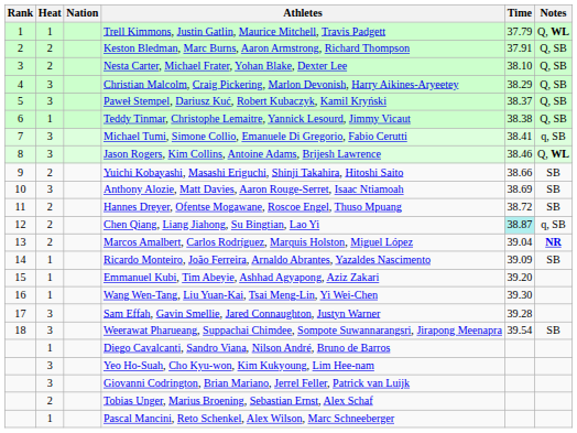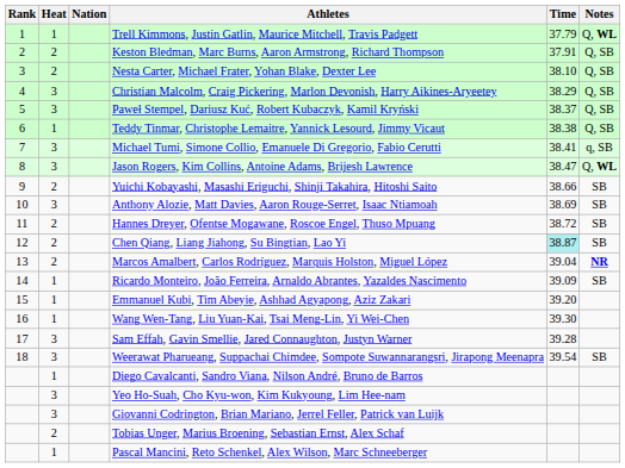 <table class="wikitable sortable" style="text-align:center">
 <tr>
 <th>Rank</th>
 <th>Heat</th>
 <th>Nation</th>
 <th>Athletes</th>
 <th>Time</th>
 <th>Notes</th>
 </tr>
 <tr bgcolor=ccffcc>
 <td>1</td>
 <td>1</td>
 <td align=left></td>
 <td align=left><a href='#'>Trell Kimmons</a>, <a href='#'>Justin Gatlin</a>, <a href='#'>Maurice Mitchell</a>, <a href='#'>Travis Padgett</a></td>
 <td>37.79</td>
 <td>Q, <strong>WL</strong></td>
 </tr>
 <tr bgcolor=ccffcc>
 <td>2</td>
 <td>2</td>
 <td align=left></td>
 <td align=left><a href='#'>Keston Bledman</a>, <a href='#'>Marc Burns</a>, <a href='#'>Aaron Armstrong</a>, <a href='#'>Richard Thompson</a></td>
 <td>37.91</td>
 <td>Q, SB</td>
 </tr>
 <tr bgcolor=ccffcc>
 <td>3</td>
 <td>2</td>
 <td align=left></td>
 <td align=left><a href='#'>Nesta Carter</a>, <a href='#'>Michael Frater</a>, <a href='#'>Yohan Blake</a>, <a href='#'>Dexter Lee</a></td>
 <td>38.10</td>
 <td>Q, SB</td>
 </tr>
 <tr bgcolor=ccffcc>
 <td>4</td>
 <td>3</td>
 <td align=left></td>
 <td align=left><a href='#'>Christian Malcolm</a>, <a href='#'>Craig Pickering</a>, <a href='#'>Marlon Devonish</a>, <a href='#'>Harry Aikines-Aryeetey</a></td>
 <td>38.29</td>
 <td>Q, SB</td>
 </tr>
 <tr bgcolor=ccffcc>
 <td>5</td>
 <td>3</td>
 <td align=left></td>
 <td align=left><a href='#'>Paweł Stempel</a>, <a href='#'>Dariusz Kuć</a>, <a href='#'>Robert Kubaczyk</a>, <a href='#'>Kamil Kryński</a></td>
 <td>38.37</td>
 <td>Q, SB</td>
 </tr>
 <tr bgcolor=ccffcc>
 <td>6</td>
 <td>1</td>
 <td align=left></td>
 <td align=left><a href='#'>Teddy Tinmar</a>, <a href='#'>Christophe Lemaitre</a>, <a href='#'>Yannick Lesourd</a>, <a href='#'>Jimmy Vicaut</a></td>
 <td>38.38</td>
 <td>Q, SB</td>
 </tr>
 <tr bgcolor=ddffdd>
 <td>7</td>
 <td>3</td>
 <td align=left></td>
 <td align=left><a href='#'>Michael Tumi</a>, <a href='#'>Simone Collio</a>, <a href='#'>Emanuele Di Gregorio</a>, <a href='#'>Fabio Cerutti</a></td>
 <td>38.41</td>
 <td>q, SB</td>
 </tr>
 <tr bgcolor=ddffdd>
 <td>8</td>
 <td>3</td>
 <td align=left></td>
 <td align=left><a href='#'>Jason Rogers</a>, <a href='#'>Kim Collins</a>, <a href='#'>Antoine Adams</a>, <a href='#'>Brijesh Lawrence</a></td>
-<td>38.46</td>
+<td>38.47</td>
 <td>Q, <strong>WL</strong></td>
 </tr>
 <tr>
 <td>9</td>
 <td>2</td>
 <td align=left></td>
 <td align=left><a href='#'>Yuichi Kobayashi</a>, <a href='#'>Masashi Eriguchi</a>, <a href='#'>Shinji Takahira</a>, <a href='#'>Hitoshi Saito</a></td>
 <td>38.66</td>
 <td>SB</td>
 </tr>
 <tr>
 <td>10</td>
 <td>3</td>
 <td align=left></td>
 <td align=left><a href='#'>Anthony Alozie</a>, <a href='#'>Matt Davies</a>, <a href='#'>Aaron Rouge-Serret</a>, <a href='#'>Isaac Ntiamoah</a></td>
 <td>38.69</td>
 <td>SB</td>
 </tr>
 <tr>
 <td>11</td>
 <td>2</td>
 <td align=left></td>
 <td align=left><a href='#'>Hannes Dreyer</a>, <a href='#'>Ofentse Mogawane</a>, <a href='#'>Roscoe Engel</a>, <a href='#'>Thuso Mpuang</a></td>
 <td>38.72</td>
 <td>SB</td>
 </tr>
 <tr>
 <td>12</td>
 <td>2</td>
 <td align=left></td>
 <td align=left><a href='#'>Chen Qiang</a>, <a href='#'>Liang Jiahong</a>, <a href='#'>Su Bingtian</a>, <a href='#'>Lao Yi</a></td>
 <td style="background: paleturquoise;">38.87</td>
-<td>q, SB</td>
+<td>SB</td>
 </tr>
 <tr>
 <td>13</td>
 <td>2</td>
 <td align=left></td>
 <td align=left><a href='#'>Marcos Amalbert</a>, <a href='#'>Carlos Rodríguez</a>, <a href='#'>Marquis Holston</a>, <a href='#'>Miguel López</a></td>
 <td>39.04</td>
 <td><strong><a href='#'>NR</a></strong></td>
 </tr>
 <tr>
 <td>14</td>
 <td>1</td>
 <td align=left></td>
 <td align=left><a href='#'>Ricardo Monteiro</a>, <a href='#'>João Ferreira</a>, <a href='#'>Arnaldo Abrantes</a>, <a href='#'>Yazaldes Nascimento</a></td>
 <td>39.09</td>
 <td>SB</td>
 </tr>
 <tr>
 <td>15</td>
 <td>1</td>
 <td align=left></td>
 <td align=left><a href='#'>Emmanuel Kubi</a>, <a href='#'>Tim Abeyie</a>, <a href='#'>Ashhad Agyapong</a>, <a href='#'>Aziz Zakari</a></td>
 <td>39.20</td>
 <td></td>
 </tr>
 <tr>
 <td>16</td>
 <td>1</td>
 <td align=left></td>
 <td align=left><a href='#'>Wang Wen-Tang</a>, <a href='#'>Liu Yuan-Kai</a>, <a href='#'>Tsai Meng-Lin</a>, <a href='#'>Yi Wei-Chen</a></td>
 <td>39.30</td>
 <td></td>
 </tr>
 <tr>
 <td>17</td>
 <td>3</td>
 <td align=left></td>
 <td align=left><a href='#'>Sam Effah</a>, <a href='#'>Gavin Smellie</a>, <a href='#'>Jared Connaughton</a>, <a href='#'>Justyn Warner</a></td>
 <td>39.28</td>
 <td></td>
 </tr>
 <tr>
 <td>18</td>
 <td>3</td>
 <td align=left></td>
 <td align=left><a href='#'>Weerawat Pharueang</a>, <a href='#'>Suppachai Chimdee</a>, <a href='#'>Sompote Suwannarangsri</a>, <a href='#'>Jirapong Meenapra</a></td>
 <td>39.54</td>
 <td>SB</td>
 </tr>
 <tr>
 <td></td>
 <td>1</td>
 <td align=left></td>
 <td align=left><a href='#'>Diego Cavalcanti</a>, <a href='#'>Sandro Viana</a>, <a href='#'>Nilson André</a>, <a href='#'>Bruno de Barros</a></td>
 <td></td>
 <td></td>
 </tr>
 <tr>
 <td></td>
 <td>3</td>
 <td align=left></td>
 <td align=left><a href='#'>Yeo Ho-Suah</a>, <a href='#'>Cho Kyu-won</a>, <a href='#'>Kim Kukyoung</a>, <a href='#'>Lim Hee-nam</a></td>
 <td></td>
 <td></td>
 </tr>
 <tr>
 <td></td>
 <td>3</td>
 <td align=left></td>
 <td align=left><a href='#'>Giovanni Codrington</a>, <a href='#'>Brian Mariano</a>, <a href='#'>Jerrel Feller</a>, <a href='#'>Patrick van Luijk</a></td>
 <td></td>
 <td></td>
 </tr>
 <tr>
 <td></td>
 <td>2</td>
 <td align=left></td>
 <td align=left><a href='#'>Tobias Unger</a>, <a href='#'>Marius Broening</a>, <a href='#'>Sebastian Ernst</a>, <a href='#'>Alex Schaf</a></td>
 <td></td>
 <td></td>
 </tr>
 <tr>
 <td></td>
 <td>1</td>
 <td align=left></td>
 <td align=left><a href='#'>Pascal Mancini</a>, <a href='#'>Reto Schenkel</a>, <a href='#'>Alex Wilson</a>, <a href='#'>Marc Schneeberger</a></td>
 <td></td>
 <td></td>
 </tr>
 </table>
